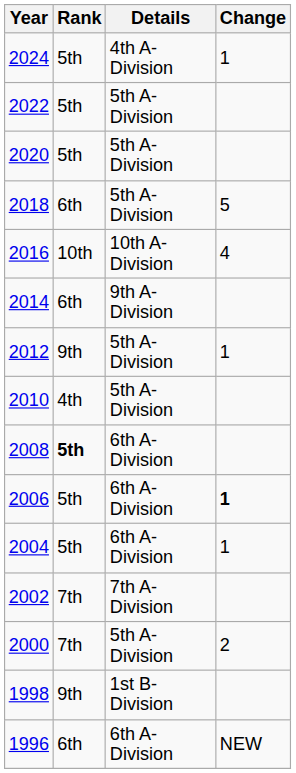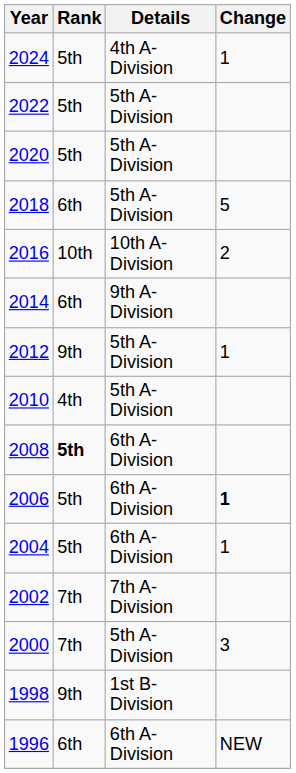 <table class="wikitable">
 <tr>
 <th width=30>Year</th>
 <th width=20>Rank</th>
 <th width=90>Details</th>
 <th width=20>Change</th>
 </tr>
 <tr>
 <td style="text-align:left;"><a href='#'>2024</a></td>
 <td>5th</td>
 <td>4th A-Division</td>
 <td>1</td>
 </tr>
 <tr>
 <td style="text-align:left;"><a href='#'>2022</a></td>
 <td>5th</td>
 <td>5th A-Division</td>
 <td></td>
 </tr>
 <tr>
 <td style="text-align:left;"><a href='#'>2020</a></td>
 <td>5th</td>
 <td>5th A-Division</td>
 <td></td>
 </tr>
 <tr>
 <td style="text-align:left;"><a href='#'>2018</a></td>
 <td>6th</td>
 <td>5th A-Division</td>
 <td>5</td>
 </tr>
 <tr>
 <td style="text-align:left;"><a href='#'>2016</a></td>
 <td>10th</td>
 <td>10th A-Division</td>
-<td>4</td>
+<td>2</td>
 </tr>
 <tr>
 <td style="text-align:left;"><a href='#'>2014</a></td>
 <td>6th</td>
 <td>9th A-Division</td>
 <td></td>
 </tr>
 <tr>
 <td style="text-align:left;"><a href='#'>2012</a></td>
 <td>9th</td>
 <td>5th A-Division</td>
 <td>1</td>
 </tr>
 <tr>
 <td style="text-align:left;"><a href='#'>2010</a></td>
 <td>4th</td>
 <td>5th A-Division</td>
 <td></td>
 </tr>
 <tr>
 <td style="text-align:left;"><a href='#'>2008</a></td>
 <td><strong>5th</strong></td>
 <td>6th A-Division</td>
 <td></td>
 </tr>
 <tr>
 <td style="text-align:left;"><a href='#'>2006</a></td>
 <td>5th</td>
 <td>6th A-Division</td>
 <td><strong>1</strong></td>
 </tr>
 <tr>
 <td style="text-align:left;"><a href='#'>2004</a></td>
 <td>5th</td>
 <td>6th A-Division</td>
 <td>1</td>
 </tr>
 <tr>
 <td style="text-align:left;"><a href='#'>2002</a></td>
 <td>7th</td>
 <td>7th A-Division</td>
 <td></td>
 </tr>
 <tr>
 <td style="text-align:left;"><a href='#'>2000</a></td>
 <td>7th</td>
 <td>5th A-Division</td>
-<td>2</td>
+<td>3</td>
 </tr>
 <tr>
 <td style="text-align:left;"><a href='#'>1998</a></td>
 <td>9th</td>
 <td>1st B-Division</td>
 <td></td>
 </tr>
 <tr>
 <td style="text-align:left;"><a href='#'>1996</a></td>
 <td>6th</td>
 <td>6th A-Division</td>
 <td>NEW</td>
 </tr>
 <tr>
 </tr>
 </table>
